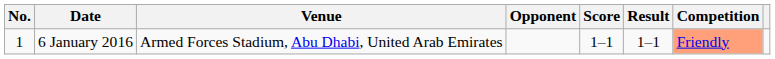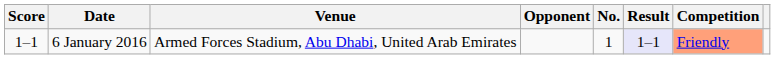 <table class="wikitable sortable">
 <tr>
-<th scope="col">No.</th>
+<th scope="col">Score</th>
 <th scope="col">Date</th>
 <th scope="col">Venue</th>
 <th scope="col">Opponent</th>
-<th scope="col">Score</th>
+<th scope="col">No.</th>
 <th scope="col">Result</th>
 <th scope="col">Competition</th>
 <th scope="col" class="unsortable"></th>
 </tr>
 <tr>
-<td align="center">1</td>
+<td align="center">1–1</td>
 <td>6 January 2016</td>
 <td>Armed Forces Stadium, <a href='#'>Abu Dhabi</a>, United Arab Emirates</td>
 <td></td>
-<td align="center">1–1</td>
-<td align="center">1–1</td>
+<td align="center">1</td>
+<td align="center" style="background: lavender;">1–1</td>
 <td style="background: lightsalmon;"><a href='#'>Friendly</a></td>
 <td></td>
 </tr>
 </table>
